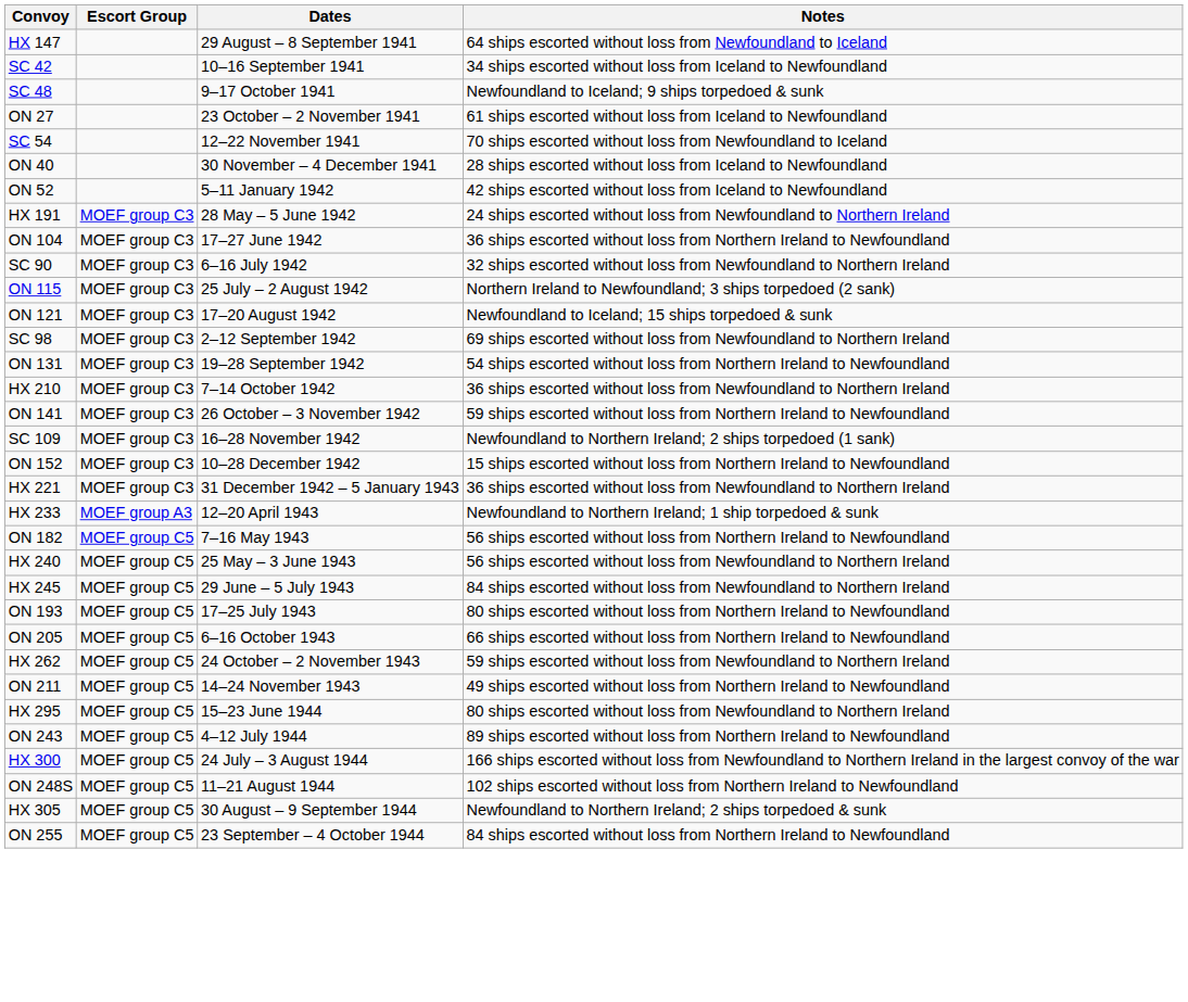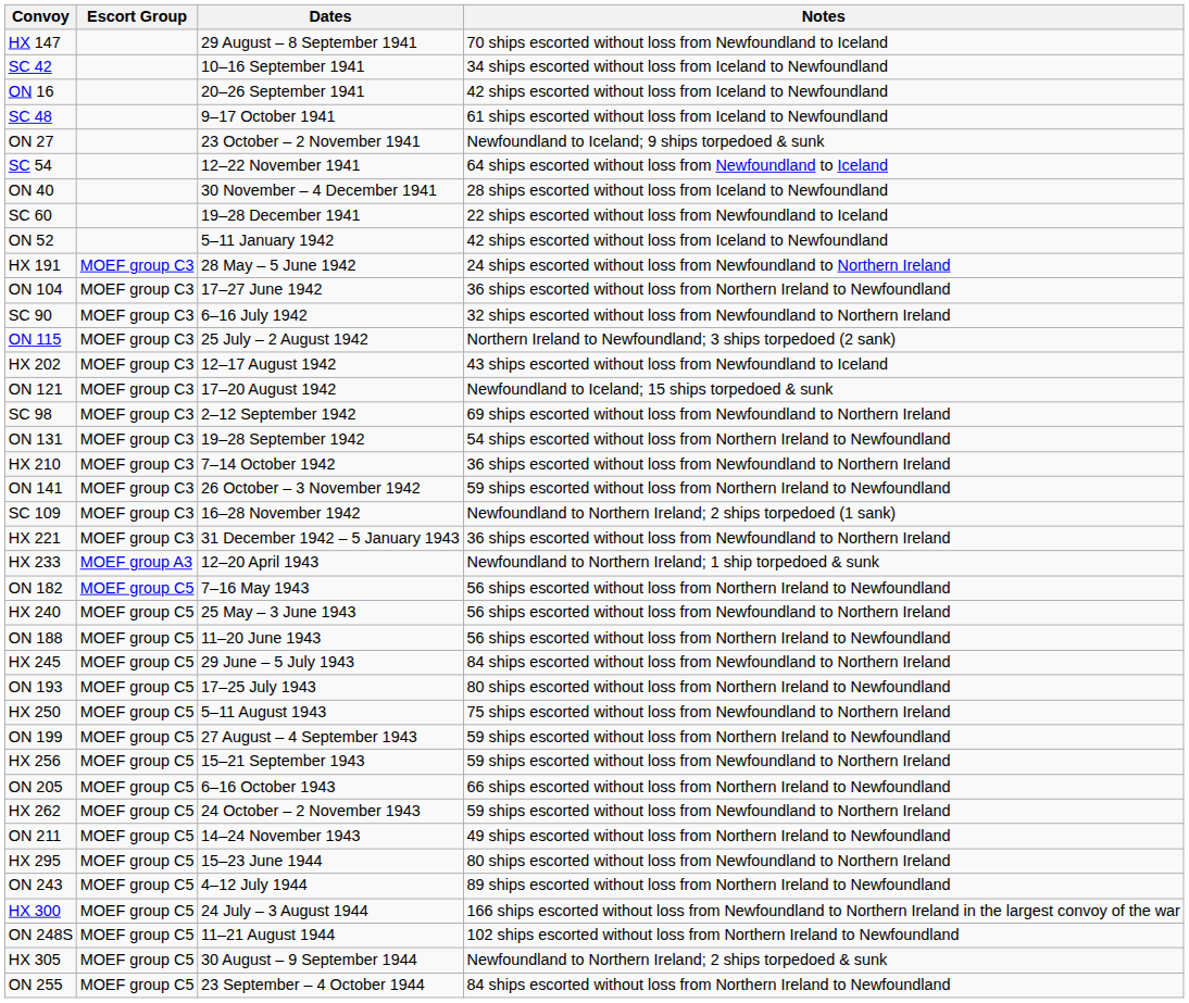 <table class="wikitable">
 <tr>
 <th>Convoy</th>
 <th>Escort Group</th>
 <th>Dates</th>
 <th>Notes</th>
 </tr>
 <tr>
 <td><a href='#'>HX</a> 147</td>
 <td></td>
 <td>29 August – 8 September 1941</td>
-<td>64 ships escorted without loss from <a href='#'>Newfoundland</a> to <a href='#'>Iceland</a></td>
+<td>70 ships escorted without loss from Newfoundland to Iceland</td>
 </tr>
 <tr>
 <td><a href='#'>SC 42</a></td>
 <td></td>
 <td>10–16 September 1941</td>
 <td>34 ships escorted without loss from Iceland to Newfoundland</td>
 </tr>
 <tr>
+<td><a href='#'>ON</a> 16</td>
+<td></td>
+<td>20–26 September 1941</td>
+<td>42 ships escorted without loss from Iceland to Newfoundland</td>
+</tr>
+<tr>
 <td><a href='#'>SC 48</a></td>
 <td></td>
 <td>9–17 October 1941</td>
-<td>Newfoundland to Iceland; 9 ships torpedoed & sunk</td>
+<td>61 ships escorted without loss from Iceland to Newfoundland</td>
 </tr>
 <tr>
 <td>ON 27</td>
 <td></td>
 <td>23 October – 2 November 1941</td>
-<td>61 ships escorted without loss from Iceland to Newfoundland</td>
+<td>Newfoundland to Iceland; 9 ships torpedoed & sunk</td>
 </tr>
 <tr>
 <td><a href='#'>SC</a> 54</td>
 <td></td>
 <td>12–22 November 1941</td>
-<td>70 ships escorted without loss from Newfoundland to Iceland</td>
+<td>64 ships escorted without loss from <a href='#'>Newfoundland</a> to <a href='#'>Iceland</a></td>
 </tr>
 <tr>
 <td>ON 40</td>
 <td></td>
 <td>30 November – 4 December 1941</td>
 <td>28 ships escorted without loss from Iceland to Newfoundland</td>
+</tr>
+<tr>
+<td>SC 60</td>
+<td></td>
+<td>19–28 December 1941</td>
+<td>22 ships escorted without loss from Newfoundland to Iceland</td>
 </tr>
 <tr>
 <td>ON 52</td>
 <td></td>
 <td>5–11 January 1942</td>
 <td>42 ships escorted without loss from Iceland to Newfoundland</td>
 </tr>
 <tr>
 <td>HX 191</td>
 <td><a href='#'>MOEF group C3</a></td>
 <td>28 May – 5 June 1942</td>
 <td>24 ships escorted without loss from Newfoundland to <a href='#'>Northern Ireland</a></td>
 </tr>
 <tr>
 <td>ON 104</td>
 <td>MOEF group C3</td>
 <td>17–27 June 1942</td>
 <td>36 ships escorted without loss from Northern Ireland to Newfoundland</td>
 </tr>
 <tr>
 <td>SC 90</td>
 <td>MOEF group C3</td>
 <td>6–16 July 1942</td>
 <td>32 ships escorted without loss from Newfoundland to Northern Ireland</td>
 </tr>
 <tr>
 <td><a href='#'>ON 115</a></td>
 <td>MOEF group C3</td>
 <td>25 July – 2 August 1942</td>
 <td>Northern Ireland to Newfoundland; 3 ships torpedoed (2 sank)</td>
+</tr>
+<tr>
+<td>HX 202</td>
+<td>MOEF group C3</td>
+<td>12–17 August 1942</td>
+<td>43 ships escorted without loss from Newfoundland to Iceland</td>
 </tr>
 <tr>
 <td>ON 121</td>
 <td>MOEF group C3</td>
 <td>17–20 August 1942</td>
 <td>Newfoundland to Iceland; 15 ships torpedoed & sunk</td>
 </tr>
 <tr>
 <td>SC 98</td>
 <td>MOEF group C3</td>
 <td>2–12 September 1942</td>
 <td>69 ships escorted without loss from Newfoundland to Northern Ireland</td>
 </tr>
 <tr>
 <td>ON 131</td>
 <td>MOEF group C3</td>
 <td>19–28 September 1942</td>
 <td>54 ships escorted without loss from Northern Ireland to Newfoundland</td>
 </tr>
 <tr>
 <td>HX 210</td>
 <td>MOEF group C3</td>
 <td>7–14 October 1942</td>
 <td>36 ships escorted without loss from Newfoundland to Northern Ireland</td>
 </tr>
 <tr>
 <td>ON 141</td>
 <td>MOEF group C3</td>
 <td>26 October – 3 November 1942</td>
 <td>59 ships escorted without loss from Northern Ireland to Newfoundland</td>
 </tr>
 <tr>
 <td>SC 109</td>
 <td>MOEF group C3</td>
 <td>16–28 November 1942</td>
 <td>Newfoundland to Northern Ireland; 2 ships torpedoed (1 sank)</td>
 </tr>
 <tr>
-<td>ON 152</td>
-<td>MOEF group C3</td>
-<td>10–28 December 1942</td>
-<td>15 ships escorted without loss from Northern Ireland to Newfoundland</td>
-</tr>
-<tr>
 <td>HX 221</td>
 <td>MOEF group C3</td>
 <td>31 December 1942 – 5 January 1943</td>
 <td>36 ships escorted without loss from Newfoundland to Northern Ireland</td>
 </tr>
 <tr>
 <td>HX 233</td>
 <td><a href='#'>MOEF group A3</a></td>
 <td>12–20 April 1943</td>
 <td>Newfoundland to Northern Ireland; 1 ship torpedoed & sunk</td>
 </tr>
 <tr>
 <td>ON 182</td>
 <td><a href='#'>MOEF group C5</a></td>
 <td>7–16 May 1943</td>
 <td>56 ships escorted without loss from Northern Ireland to Newfoundland</td>
 </tr>
 <tr>
 <td>HX 240</td>
 <td>MOEF group C5</td>
 <td>25 May – 3 June 1943</td>
 <td>56 ships escorted without loss from Newfoundland to Northern Ireland</td>
 </tr>
 <tr>
+<td>ON 188</td>
+<td>MOEF group C5</td>
+<td>11–20 June 1943</td>
+<td>56 ships escorted without loss from Northern Ireland to Newfoundland</td>
+</tr>
+<tr>
 <td>HX 245</td>
 <td>MOEF group C5</td>
 <td>29 June – 5 July 1943</td>
 <td>84 ships escorted without loss from Newfoundland to Northern Ireland</td>
 </tr>
 <tr>
 <td>ON 193</td>
 <td>MOEF group C5</td>
 <td>17–25 July 1943</td>
 <td>80 ships escorted without loss from Northern Ireland to Newfoundland</td>
+</tr>
+<tr>
+<td>HX 250</td>
+<td>MOEF group C5</td>
+<td>5–11 August 1943</td>
+<td>75 ships escorted without loss from Newfoundland to Northern Ireland</td>
+</tr>
+<tr>
+<td>ON 199</td>
+<td>MOEF group C5</td>
+<td>27 August – 4 September 1943</td>
+<td>59 ships escorted without loss from Northern Ireland to Newfoundland</td>
+</tr>
+<tr>
+<td>HX 256</td>
+<td>MOEF group C5</td>
+<td>15–21 September 1943</td>
+<td>59 ships escorted without loss from Newfoundland to Northern Ireland</td>
 </tr>
 <tr>
 <td>ON 205</td>
 <td>MOEF group C5</td>
 <td>6–16 October 1943</td>
 <td>66 ships escorted without loss from Northern Ireland to Newfoundland</td>
 </tr>
 <tr>
 <td>HX 262</td>
 <td>MOEF group C5</td>
 <td>24 October – 2 November 1943</td>
 <td>59 ships escorted without loss from Newfoundland to Northern Ireland</td>
 </tr>
 <tr>
 <td>ON 211</td>
 <td>MOEF group C5</td>
 <td>14–24 November 1943</td>
 <td>49 ships escorted without loss from Northern Ireland to Newfoundland</td>
 </tr>
 <tr>
 <td>HX 295</td>
 <td>MOEF group C5</td>
 <td>15–23 June 1944</td>
 <td>80 ships escorted without loss from Newfoundland to Northern Ireland</td>
 </tr>
 <tr>
 <td>ON 243</td>
 <td>MOEF group C5</td>
 <td>4–12 July 1944</td>
 <td>89 ships escorted without loss from Northern Ireland to Newfoundland</td>
 </tr>
 <tr>
 <td><a href='#'>HX 300</a></td>
 <td>MOEF group C5</td>
 <td>24 July – 3 August 1944</td>
 <td>166 ships escorted without loss from Newfoundland to Northern Ireland in the largest convoy of the war</td>
 </tr>
 <tr>
 <td>ON 248S</td>
 <td>MOEF group C5</td>
 <td>11–21 August 1944</td>
 <td>102 ships escorted without loss from Northern Ireland to Newfoundland</td>
 </tr>
 <tr>
 <td>HX 305</td>
 <td>MOEF group C5</td>
 <td>30 August – 9 September 1944</td>
 <td>Newfoundland to Northern Ireland; 2 ships torpedoed & sunk</td>
 </tr>
 <tr>
 <td>ON 255</td>
 <td>MOEF group C5</td>
 <td>23 September – 4 October 1944</td>
 <td>84 ships escorted without loss from Northern Ireland to Newfoundland</td>
 </tr>
 </table>
